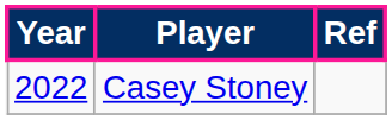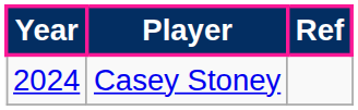 <table class="wikitable">
 <tr>
 <th style="background:#032E62; color:white; border:2px solid #FC1896;" scope="col">Year</th>
 <th style="background:#032E62; color:white; border:2px solid #FC1896;" scope="col">Player</th>
 <th style="background:#032E62; color:white; border:2px solid #FC1896;" scope="col">Ref</th>
 </tr>
 <tr>
-<td><a href='#'>2022</a></td>
+<td><a href='#'>2024</a></td>
 <td> <a href='#'>Casey Stoney</a></td>
 <td></td>
 </tr>
 </table>
